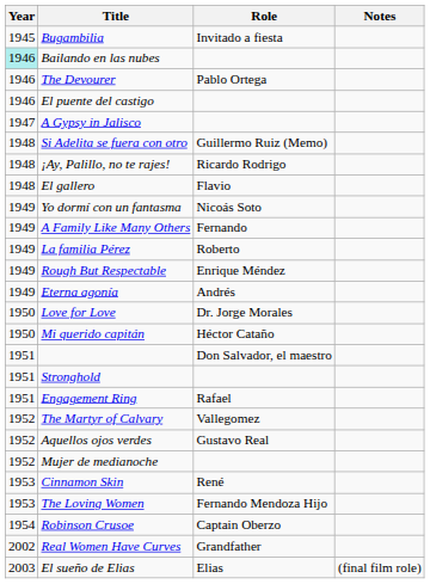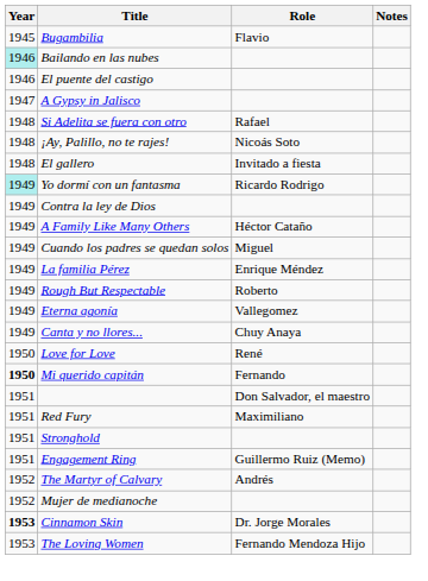 <table class="wikitable">
 <tr>
 <th>Year</th>
 <th>Title</th>
 <th>Role</th>
 <th>Notes</th>
 </tr>
 <tr>
 <td>1945</td>
 <td><em><a href='#'>Bugambilia</a></em></td>
-<td>Invitado a fiesta</td>
+<td>Flavio</td>
 <td></td>
 </tr>
 <tr>
 <td style="background: paleturquoise;">1946</td>
 <td><em>Bailando en las nubes</em></td>
 <td></td>
-<td></td>
-</tr>
-<tr>
-<td>1946</td>
-<td><em><a href='#'>The Devourer</a></em></td>
-<td>Pablo Ortega</td>
 <td></td>
 </tr>
 <tr>
 <td>1946</td>
 <td><em>El puente del castigo</em></td>
 <td></td>
 <td></td>
 </tr>
 <tr>
 <td>1947</td>
 <td><em><a href='#'>A Gypsy in Jalisco</a></em></td>
 <td></td>
 <td></td>
 </tr>
 <tr>
 <td>1948</td>
 <td><em><a href='#'>Si Adelita se fuera con otro</a></em></td>
-<td>Guillermo Ruiz (Memo)</td>
+<td>Rafael</td>
 <td></td>
 </tr>
 <tr>
 <td>1948</td>
 <td><em>¡Ay, Palillo, no te rajes!</em></td>
-<td>Ricardo Rodrigo</td>
+<td>Nicoás Soto</td>
 <td></td>
 </tr>
 <tr>
 <td>1948</td>
 <td><em>El gallero</em></td>
-<td>Flavio</td>
+<td>Invitado a fiesta</td>
+<td></td>
+</tr>
+<tr>
+<td style="background: paleturquoise;">1949</td>
+<td><em>Yo dormí con un fantasma</em></td>
+<td>Ricardo Rodrigo</td>
 <td></td>
 </tr>
 <tr>
 <td>1949</td>
-<td><em>Yo dormí con un fantasma</em></td>
-<td>Nicoás Soto</td>
+<td><em>Contra la ley de Dios</em></td>
+<td></td>
 <td></td>
 </tr>
 <tr>
 <td>1949</td>
 <td><em><a href='#'>A Family Like Many Others</a></em></td>
-<td>Fernando</td>
+<td>Héctor Cataño</td>
+<td></td>
+</tr>
+<tr>
+<td>1949</td>
+<td><em>Cuando los padres se quedan solos</em></td>
+<td>Miguel</td>
 <td></td>
 </tr>
 <tr>
 <td>1949</td>
 <td><em><a href='#'>La familia Pérez</a></em></td>
+<td>Enrique Méndez</td>
+<td></td>
+</tr>
+<tr>
+<td>1949</td>
+<td><em><a href='#'>Rough But Respectable</a></em></td>
 <td>Roberto</td>
 <td></td>
 </tr>
 <tr>
 <td>1949</td>
-<td><em><a href='#'>Rough But Respectable</a></em></td>
-<td>Enrique Méndez</td>
+<td><em><a href='#'>Eterna agonía</a></em></td>
+<td>Vallegomez</td>
 <td></td>
 </tr>
 <tr>
 <td>1949</td>
-<td><em><a href='#'>Eterna agonía</a></em></td>
-<td>Andrés</td>
+<td><em><a href='#'>Canta y no llores...</a></em></td>
+<td>Chuy Anaya</td>
 <td></td>
 </tr>
 <tr>
 <td>1950</td>
 <td><em><a href='#'>Love for Love</a></em></td>
-<td>Dr. Jorge Morales</td>
+<td>René</td>
 <td></td>
 </tr>
 <tr>
-<td>1950</td>
+<td><strong>1950</strong></td>
 <td><em><a href='#'>Mi querido capitán</a></em></td>
-<td>Héctor Cataño</td>
+<td>Fernando</td>
 <td></td>
 </tr>
 <tr>
 <td>1951</td>
 <td></td>
 <td>Don Salvador, el maestro</td>
+<td></td>
+</tr>
+<tr>
+<td>1951</td>
+<td><em>Red Fury</em></td>
+<td>Maximiliano</td>
 <td></td>
 </tr>
 <tr>
 <td>1951</td>
 <td><em><a href='#'>Stronghold</a></em></td>
 <td></td>
 <td></td>
 </tr>
 <tr>
 <td>1951</td>
 <td><em><a href='#'>Engagement Ring</a></em></td>
-<td>Rafael</td>
+<td>Guillermo Ruiz (Memo)</td>
 <td></td>
 </tr>
 <tr>
 <td>1952</td>
 <td><em><a href='#'>The Martyr of Calvary</a></em></td>
-<td>Vallegomez</td>
-<td></td>
-</tr>
-<tr>
-<td>1952</td>
-<td><em>Aquellos ojos verdes</em></td>
-<td>Gustavo Real</td>
+<td>Andrés</td>
 <td></td>
 </tr>
 <tr>
 <td>1952</td>
 <td><em>Mujer de medianoche</em></td>
 <td></td>
 <td></td>
 </tr>
 <tr>
-<td>1953</td>
+<td><strong>1953</strong></td>
 <td><em><a href='#'>Cinnamon Skin</a></em></td>
-<td>René</td>
+<td>Dr. Jorge Morales</td>
 <td></td>
 </tr>
 <tr>
 <td>1953</td>
 <td><em><a href='#'>The Loving Women</a></em></td>
 <td>Fernando Mendoza Hijo</td>
 <td></td>
 </tr>
-<tr>
-<td>1954</td>
-<td><em><a href='#'>Robinson Crusoe</a></em></td>
-<td>Captain Oberzo</td>
-<td></td>
-</tr>
-<tr>
-<td>2002</td>
-<td><em><a href='#'>Real Women Have Curves</a></em></td>
-<td>Grandfather</td>
-<td></td>
-</tr>
-<tr>
-<td>2003</td>
-<td><em>El sueño de Elias</em></td>
-<td>Elias</td>
-<td>(final film role)</td>
-</tr>
 </table>
